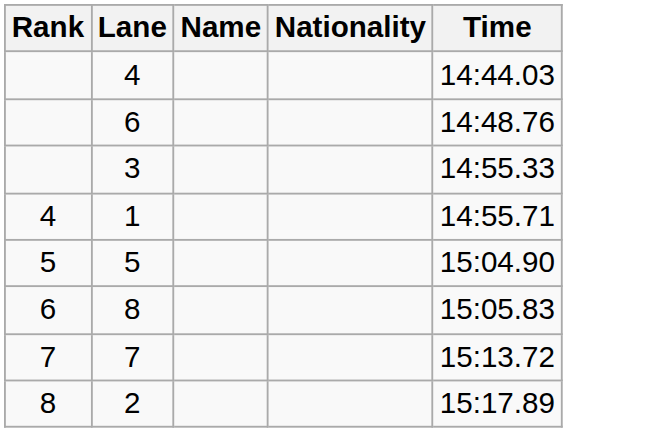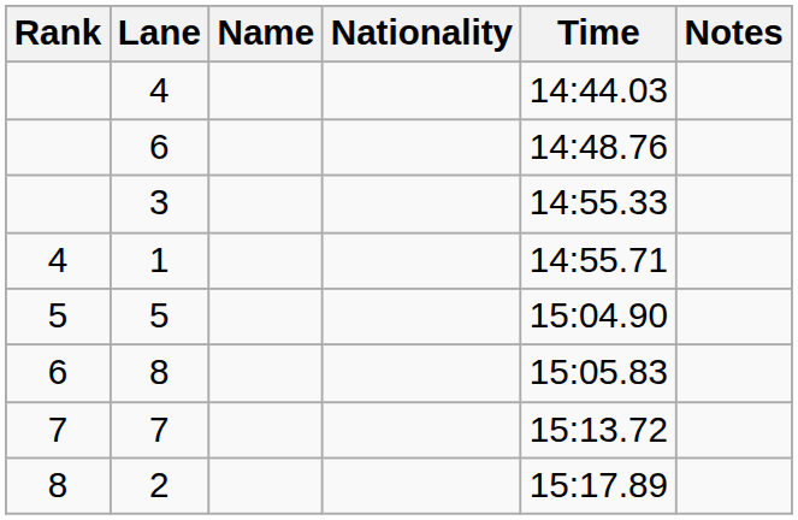 <table class="wikitable sortable" style="text-align:center">
 <tr>
 <th>Rank</th>
 <th>Lane</th>
 <th>Name</th>
 <th>Nationality</th>
 <th>Time</th>
+<th>Notes</th>
 </tr>
 <tr>
 <td></td>
 <td>4</td>
 <td align=left></td>
 <td align=left></td>
 <td>14:44.03</td>
+<td></td>
 </tr>
 <tr>
 <td></td>
 <td>6</td>
 <td align=left></td>
 <td align=left></td>
 <td>14:48.76</td>
+<td></td>
 </tr>
 <tr>
 <td></td>
 <td>3</td>
 <td align=left></td>
 <td align=left></td>
 <td>14:55.33</td>
+<td></td>
 </tr>
 <tr>
 <td>4</td>
 <td>1</td>
 <td align=left></td>
 <td align=left></td>
 <td>14:55.71</td>
+<td></td>
 </tr>
 <tr>
 <td>5</td>
 <td>5</td>
 <td align=left></td>
 <td align=left></td>
 <td>15:04.90</td>
+<td></td>
 </tr>
 <tr>
 <td>6</td>
 <td>8</td>
 <td align=left></td>
 <td align=left></td>
 <td>15:05.83</td>
+<td></td>
 </tr>
 <tr>
 <td>7</td>
 <td>7</td>
 <td align=left></td>
 <td align=left></td>
 <td>15:13.72</td>
+<td></td>
 </tr>
 <tr>
 <td>8</td>
 <td>2</td>
 <td align=left></td>
 <td align=left></td>
 <td>15:17.89</td>
+<td></td>
 </tr>
 </table>
